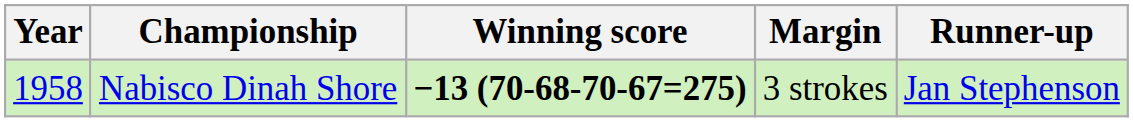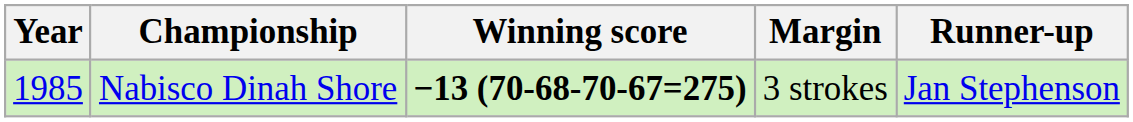 <table class="wikitable">
 <tr>
 <th>Year</th>
 <th>Championship</th>
 <th>Winning score</th>
 <th>Margin</th>
 <th>Runner-up</th>
 </tr>
 <tr style="background:#D0F0C0;">
-<td><a href='#'>1958</a></td>
+<td><a href='#'>1985</a></td>
 <td><a href='#'>Nabisco Dinah Shore</a></td>
 <td><strong>−13 (70-68-70-67=275)</strong></td>
 <td>3 strokes</td>
 <td> <a href='#'>Jan Stephenson</a></td>
 </tr>
 </table>
